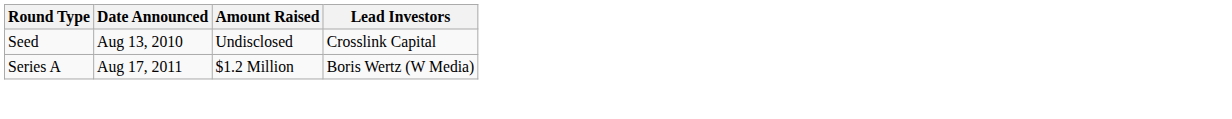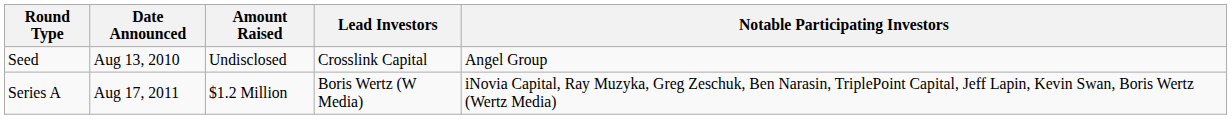 <table class="wikitable">
 <tr>
 <th>Round Type</th>
 <th>Date Announced</th>
 <th>Amount Raised</th>
 <th>Lead Investors</th>
+<th>Notable Participating Investors</th>
 </tr>
 <tr>
 <td>Seed</td>
 <td>Aug 13, 2010</td>
 <td>Undisclosed</td>
 <td>Crosslink Capital</td>
+<td>Angel Group</td>
 </tr>
 <tr>
 <td>Series A</td>
 <td>Aug 17, 2011</td>
 <td>$1.2 Million</td>
 <td>Boris Wertz (W Media)</td>
+<td>iNovia Capital, Ray Muzyka, Greg Zeschuk, Ben Narasin, TriplePoint Capital, Jeff Lapin, Kevin Swan, Boris Wertz (Wertz Media)</td>
 </tr>
 </table>
